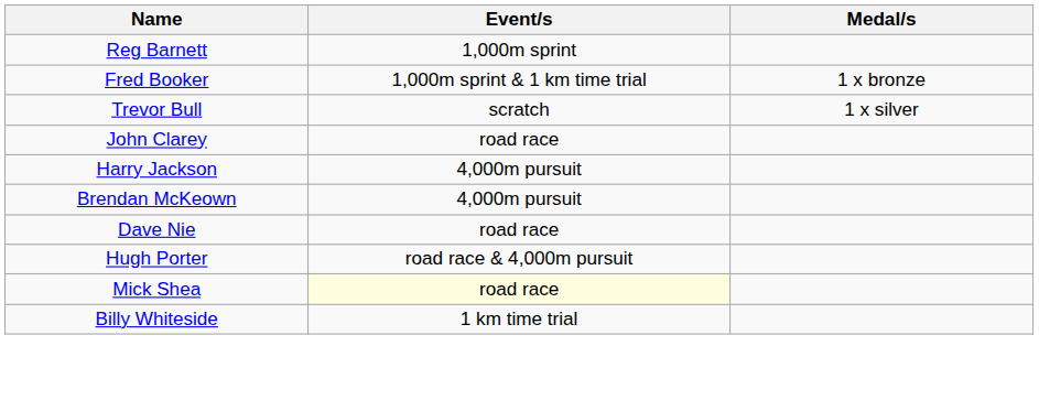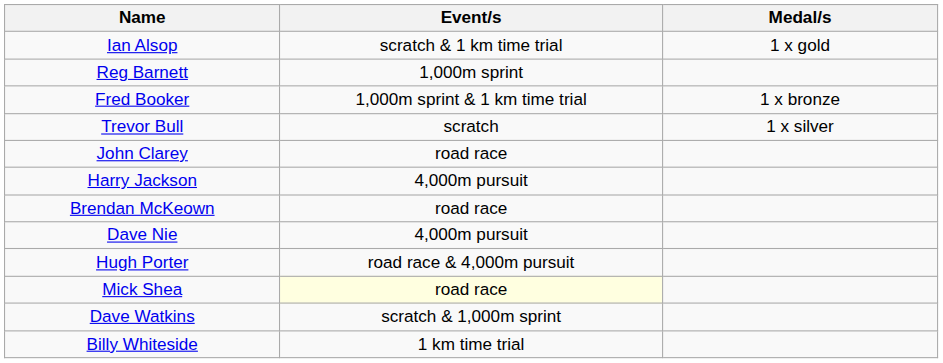 <table class="wikitable" style="text-align: center">
 <tr>
 <th width=250>Name</th>
 <th width=350>Event/s</th>
 <th width=250>Medal/s</th>
+</tr>
+<tr>
+<td><a href='#'>Ian Alsop</a></td>
+<td>scratch & 1 km time trial</td>
+<td>1 x gold</td>
 </tr>
 <tr>
 <td><a href='#'>Reg Barnett</a></td>
 <td>1,000m sprint</td>
 <td></td>
 </tr>
 <tr>
 <td><a href='#'>Fred Booker</a></td>
 <td>1,000m sprint & 1 km time trial</td>
 <td>1 x bronze</td>
 </tr>
 <tr>
 <td><a href='#'>Trevor Bull</a></td>
 <td>scratch</td>
 <td>1 x silver</td>
 </tr>
 <tr>
 <td><a href='#'>John Clarey</a></td>
 <td>road race</td>
 <td></td>
 </tr>
 <tr>
 <td><a href='#'>Harry Jackson</a></td>
 <td>4,000m pursuit</td>
 <td></td>
 </tr>
 <tr>
 <td><a href='#'>Brendan McKeown</a></td>
-<td>4,000m pursuit</td>
+<td>road race</td>
 <td></td>
 </tr>
 <tr>
 <td><a href='#'>Dave Nie</a></td>
-<td>road race</td>
+<td>4,000m pursuit</td>
 <td></td>
 </tr>
 <tr>
 <td><a href='#'>Hugh Porter</a></td>
 <td>road race & 4,000m pursuit</td>
 <td></td>
 </tr>
 <tr>
 <td><a href='#'>Mick Shea</a></td>
 <td style="background: lightyellow;">road race</td>
 <td></td>
 </tr>
 <tr>
+<td><a href='#'>Dave Watkins</a></td>
+<td>scratch & 1,000m sprint</td>
+<td></td>
+</tr>
+<tr>
 <td><a href='#'>Billy Whiteside</a></td>
 <td>1 km time trial</td>
 <td></td>
 </tr>
 </table>
